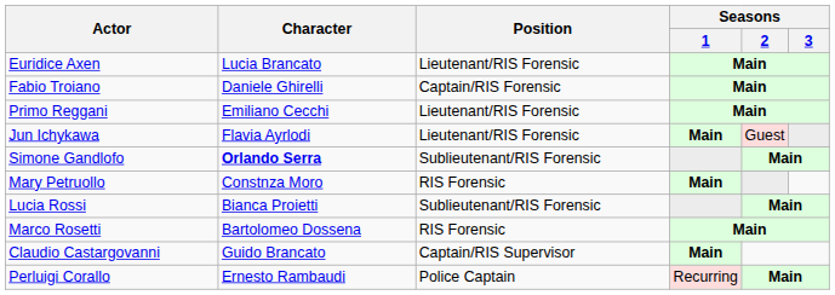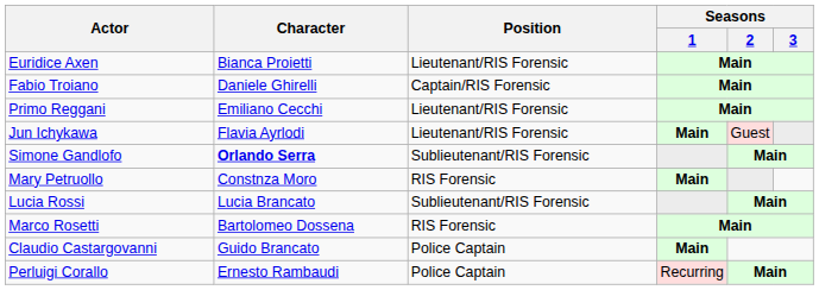 <table class="wikitable" style="width:100%;">
 <tr>
 <th rowspan="2">Actor</th>
 <th rowspan="2">Character</th>
 <th rowspan="2">Position</th>
 <th colspan="14">Seasons</th>
 </tr>
 <tr>
 <th style="width:5%;"><a href='#'>1</a></th>
 <th style="width:5%;"><a href='#'>2</a></th>
 <th style="width:5%;"><a href='#'>3</a></th>
 </tr>
 <tr>
 <td><a href='#'>Euridice Axen</a></td>
-<td><a href='#'>Lucia Brancato</a></td>
+<td><a href='#'>Bianca Proietti</a></td>
 <td>Lieutenant/RIS Forensic</td>
 <td colspan="3" style="background:#dfd; text-align:center;"><strong>Main</strong></td>
 </tr>
 <tr>
 <td><a href='#'>Fabio Troiano</a></td>
 <td><a href='#'>Daniele Ghirelli</a></td>
 <td>Captain/RIS Forensic</td>
 <td colspan="3" style="background:#dfd; text-align:center;"><strong>Main</strong></td>
 </tr>
 <tr>
 <td><a href='#'>Primo Reggani</a></td>
 <td><a href='#'>Emiliano Cecchi</a></td>
 <td>Lieutenant/RIS Forensic</td>
 <td colspan="3" style="background:#dfd; text-align:center;"><strong>Main</strong></td>
 </tr>
 <tr>
 <td><a href='#'>Jun Ichykawa</a></td>
 <td><a href='#'>Flavia Ayrlodi</a></td>
 <td>Lieutenant/RIS Forensic</td>
 <td style="background:#dfd; text-align:center;"><strong>Main</strong></td>
 <td style="background:#fdd; text-align:center;">Guest</td>
 <td style="background:#ececec; color:gray; vertical-align:middle; text-align:center;" class="table-na"></td>
 </tr>
 <tr>
 <td><a href='#'>Simone Gandlofo</a></td>
 <td><strong><a href='#'>Orlando Serra</a></strong></td>
 <td>Sublieutenant/RIS Forensic</td>
 <td style="background:#ececec; color:gray; vertical-align:middle; text-align:center;" class="table-na"></td>
 <td colspan="2" style="background:#dfd; text-align:center;"><strong>Main</strong></td>
 </tr>
 <tr>
 <td><a href='#'>Mary Petruollo</a></td>
 <td><a href='#'>Constnza Moro</a></td>
 <td>RIS Forensic</td>
 <td style="background:#dfd; text-align:center;"><strong>Main</strong></td>
 <td style="background:#ececec; color:gray; vertical-align:middle; text-align:center;" class="table-na"></td>
 </tr>
 <tr>
 <td><a href='#'>Lucia Rossi</a></td>
-<td><a href='#'>Bianca Proietti</a></td>
+<td><a href='#'>Lucia Brancato</a></td>
 <td>Sublieutenant/RIS Forensic</td>
 <td style="background:#ececec; color:gray; vertical-align:middle; text-align:center;" class="table-na"></td>
 <td colspan="2" style="background:#dfd; text-align:center;"><strong>Main</strong></td>
 </tr>
 <tr>
 <td><a href='#'>Marco Rosetti</a></td>
 <td><a href='#'>Bartolomeo Dossena</a></td>
 <td>RIS Forensic</td>
 <td colspan="3" style="background:#dfd; text-align:center;"><strong>Main</strong></td>
 </tr>
 <tr>
 <td><a href='#'>Claudio Castargovanni</a></td>
 <td><a href='#'>Guido Brancato</a></td>
-<td>Captain/RIS Supervisor</td>
+<td>Police Captain</td>
 <td style="background:#dfd; text-align:center;"><strong>Main</strong></td>
 </tr>
 <tr>
 <td><a href='#'>Perluigi Corallo</a></td>
 <td><a href='#'>Ernesto Rambaudi</a></td>
 <td>Police Captain</td>
 <td style="background:#fdd; text-align:center;">Recurring</td>
 <td colspan="2" style="background:#dfd; text-align:center;"><strong>Main</strong></td>
 </tr>
 </table>
